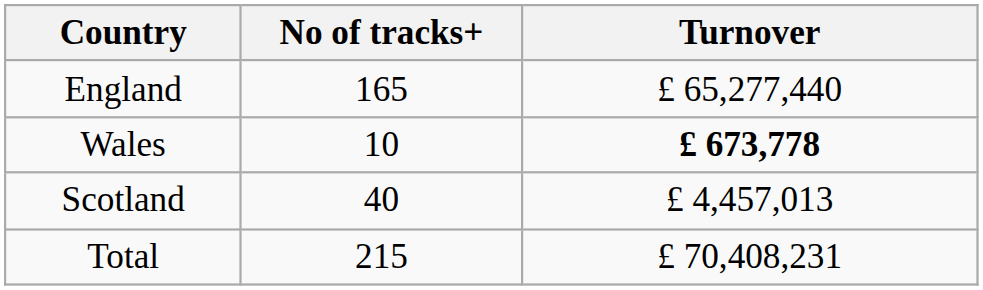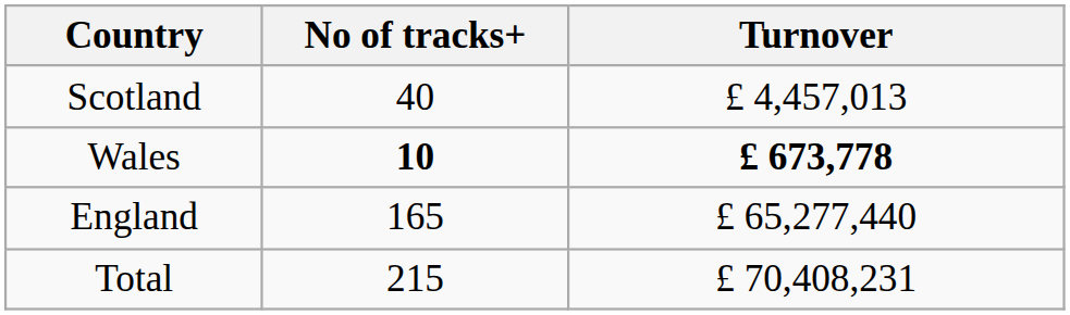 <table class="wikitable" style="text-align:center">
 <tr>
 <th width=100>Country</th>
 <th width=120>No of tracks+</th>
 <th width=200>Turnover</th>
 </tr>
 <tr>
+<td>Scotland</td>
+<td>40</td>
+<td>£ 4,457,013</td>
+</tr>
+<tr>
+<td>Wales</td>
+<td><strong>10</strong></td>
+<td><strong>£ 673,778</strong></td>
+</tr>
+<tr>
 <td>England</td>
 <td>165</td>
 <td>£ 65,277,440</td>
-</tr>
-<tr>
-<td>Wales</td>
-<td>10</td>
-<td><strong>£ 673,778</strong></td>
-</tr>
-<tr>
-<td>Scotland</td>
-<td>40</td>
-<td>£ 4,457,013</td>
 </tr>
 <tr>
 <td>Total</td>
 <td>215</td>
 <td>£ 70,408,231</td>
 </tr>
 </table>
